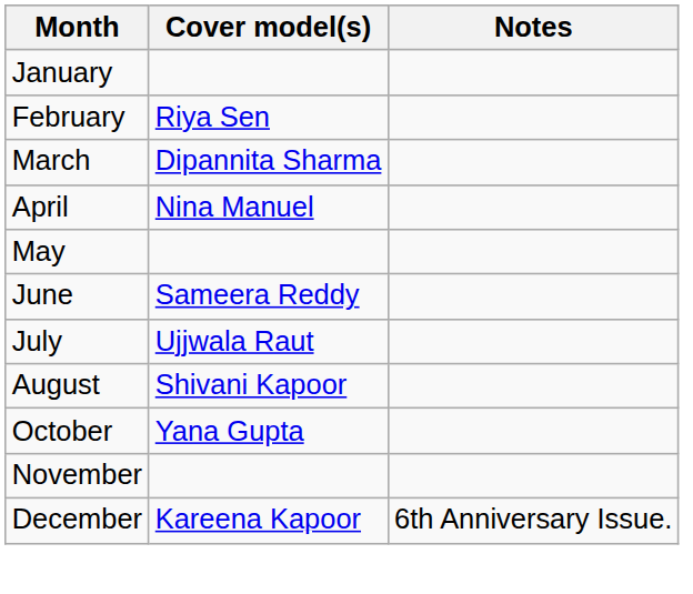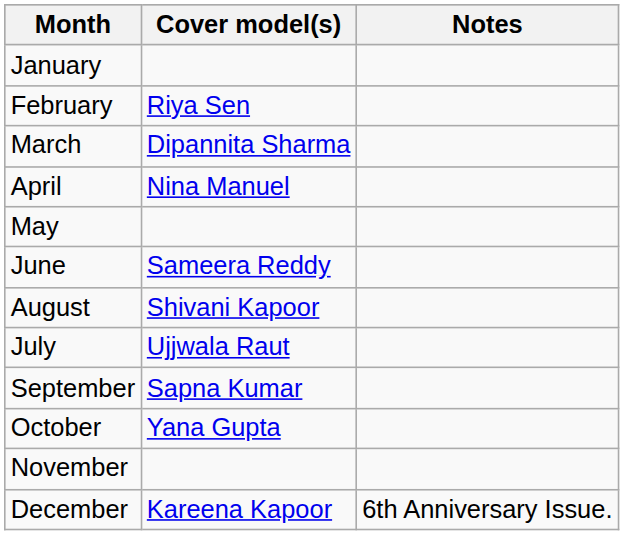 <table class="wikitable">
 <tr style="background:#ccc; text-align:center;">
 <th>Month</th>
 <th>Cover model(s)</th>
 <th>Notes</th>
 </tr>
 <tr>
 <td>January</td>
 <td></td>
 <td></td>
 </tr>
 <tr>
 <td>February</td>
 <td><a href='#'>Riya Sen</a></td>
 <td></td>
 </tr>
 <tr>
 <td>March</td>
 <td><a href='#'>Dipannita Sharma</a></td>
 <td></td>
 </tr>
 <tr>
 <td>April</td>
 <td><a href='#'>Nina Manuel</a></td>
 <td></td>
 </tr>
 <tr>
 <td>May</td>
 <td></td>
 <td></td>
 </tr>
 <tr>
 <td>June</td>
 <td><a href='#'>Sameera Reddy</a></td>
 <td></td>
 </tr>
 <tr>
+<td>August</td>
+<td><a href='#'>Shivani Kapoor</a></td>
+<td></td>
+</tr>
+<tr>
 <td>July</td>
 <td><a href='#'>Ujjwala Raut</a></td>
 <td></td>
 </tr>
 <tr>
-<td>August</td>
-<td><a href='#'>Shivani Kapoor</a></td>
+<td>September</td>
+<td><a href='#'>Sapna Kumar</a></td>
 <td></td>
 </tr>
 <tr>
 <td>October</td>
 <td><a href='#'>Yana Gupta</a></td>
 <td></td>
 </tr>
 <tr>
 <td>November</td>
 <td></td>
 <td></td>
 </tr>
 <tr>
 <td>December</td>
 <td><a href='#'>Kareena Kapoor</a></td>
 <td>6th Anniversary Issue.</td>
 </tr>
 </table>
